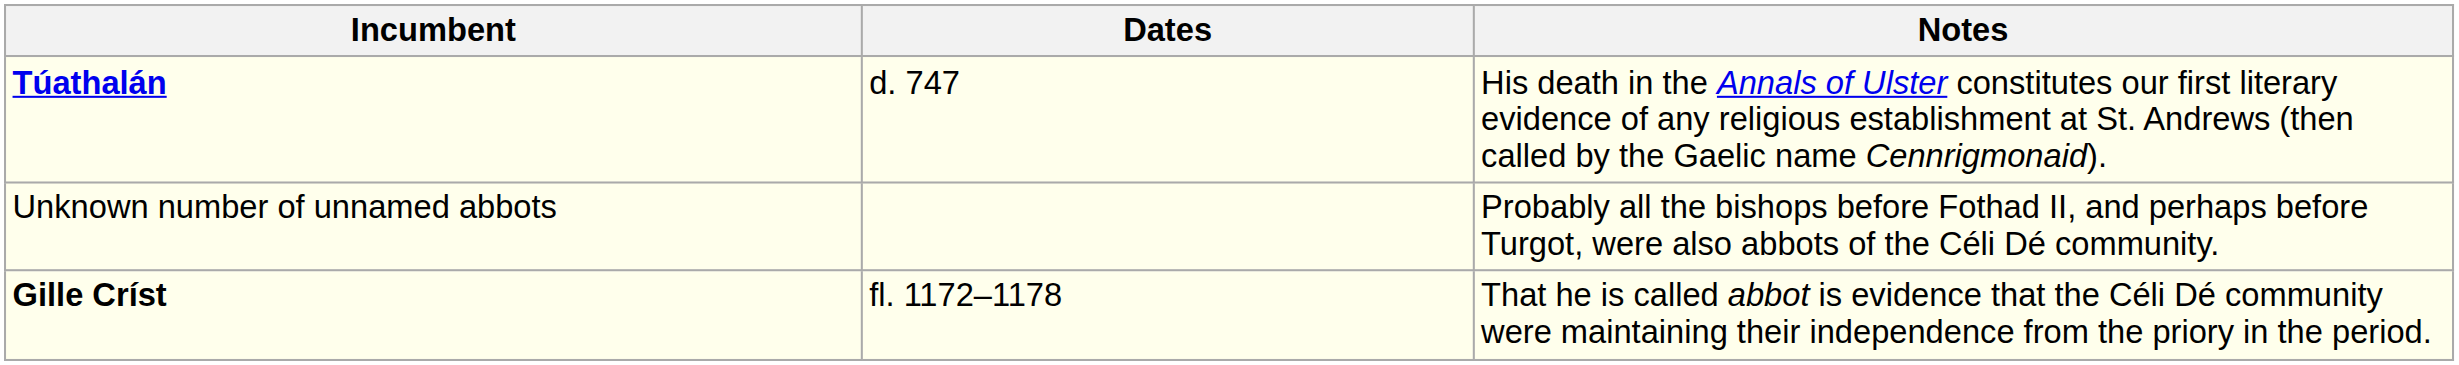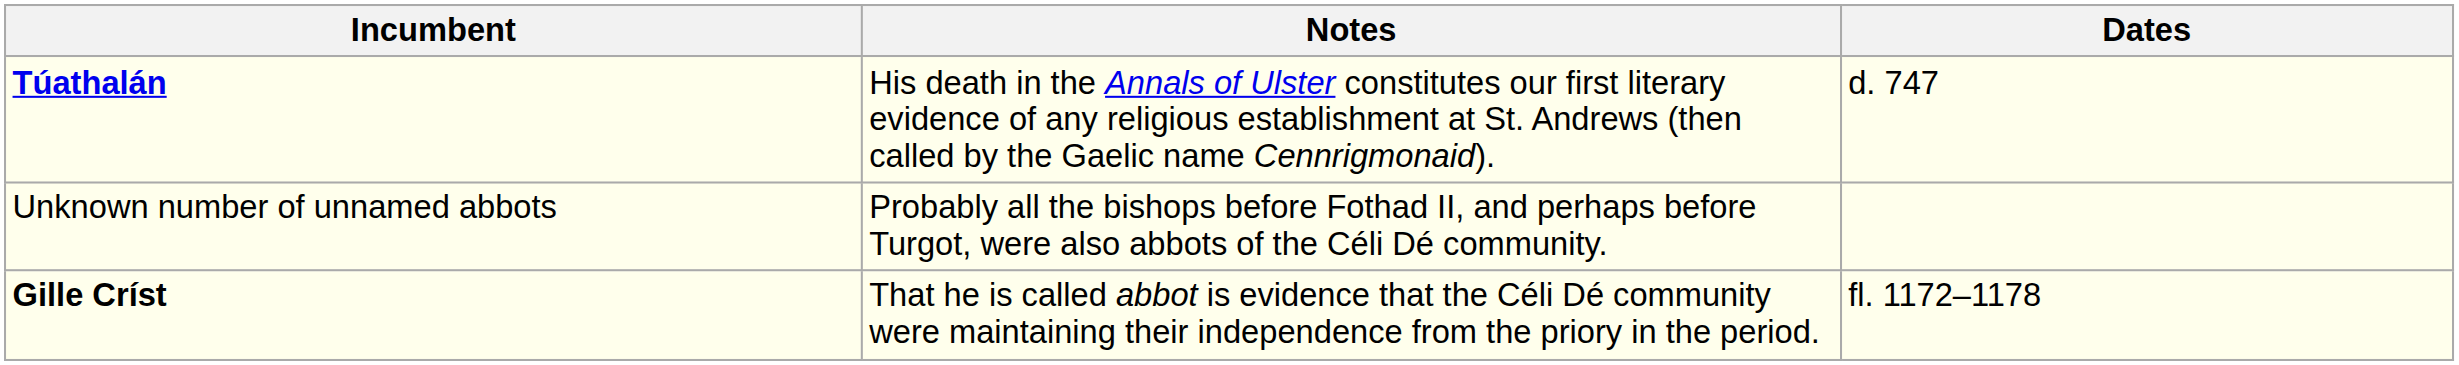 <table class="wikitable" style="width:95%;" border="1" cellpadding="2">
 <tr align=left>
 <th width="35%">Incumbent</th>
+<th width="40%">Notes</th>
 <th width="25%">Dates</th>
-<th width="40%">Notes</th>
 </tr>
 <tr valign=top bgcolor="#ffffec">
 <td><strong><a href='#'>Túathalán</a></strong></td>
+<td>His death in the <em><a href='#'>Annals of Ulster</a></em> constitutes our first literary evidence of any religious establishment at St. Andrews (then called by the Gaelic name <em>Cennrigmonaid</em>).</td>
 <td>d. 747</td>
-<td>His death in the <em><a href='#'>Annals of Ulster</a></em> constitutes our first literary evidence of any religious establishment at St. Andrews (then called by the Gaelic name <em>Cennrigmonaid</em>).</td>
 </tr>
 <tr valign=top bgcolor="#ffffec">
 <td>Unknown number of unnamed abbots</td>
+<td>Probably all the bishops before Fothad II, and perhaps before Turgot, were also abbots of the Céli Dé community.</td>
 <td></td>
-<td>Probably all the bishops before Fothad II, and perhaps before Turgot, were also abbots of the Céli Dé community.</td>
 </tr>
 <tr valign=top bgcolor="#ffffec">
 <td><strong>Gille Críst</strong></td>
+<td>That he is called <em>abbot</em> is evidence that the Céli Dé community were maintaining their independence from the priory in the period.</td>
 <td>fl. 1172–1178</td>
-<td>That he is called <em>abbot</em> is evidence that the Céli Dé community were maintaining their independence from the priory in the period.</td>
 </tr>
 </table>
